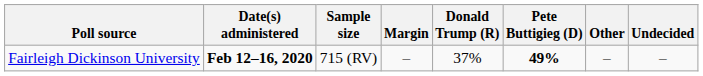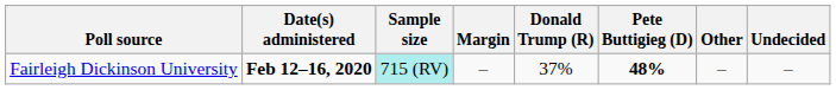 <table class="wikitable" style="font-size:90%;text-align:center;">
 <tr valign=bottom style="font-size:90%;">
 <th>Poll source</th>
 <th>Date(s)<br>administered</th>
 <th>Sample<br>size</th>
 <th>Margin<br></th>
 <th>Donald<br>Trump (R)</th>
 <th>Pete<br>Buttigieg (D)</th>
 <th>Other</th>
 <th>Undecided</th>
 </tr>
 <tr>
 <td style="text-align:left;"><a href='#'>Fairleigh Dickinson University</a></td>
 <td><strong>Feb 12–16, 2020</strong></td>
-<td>715 (RV)</td>
+<td style="background: paleturquoise;">715 (RV)</td>
 <td>–</td>
 <td>37%</td>
-<td><strong>49%</strong></td>
+<td><strong>48%</strong></td>
 <td>–</td>
 <td>–</td>
 </tr>
 </table>
